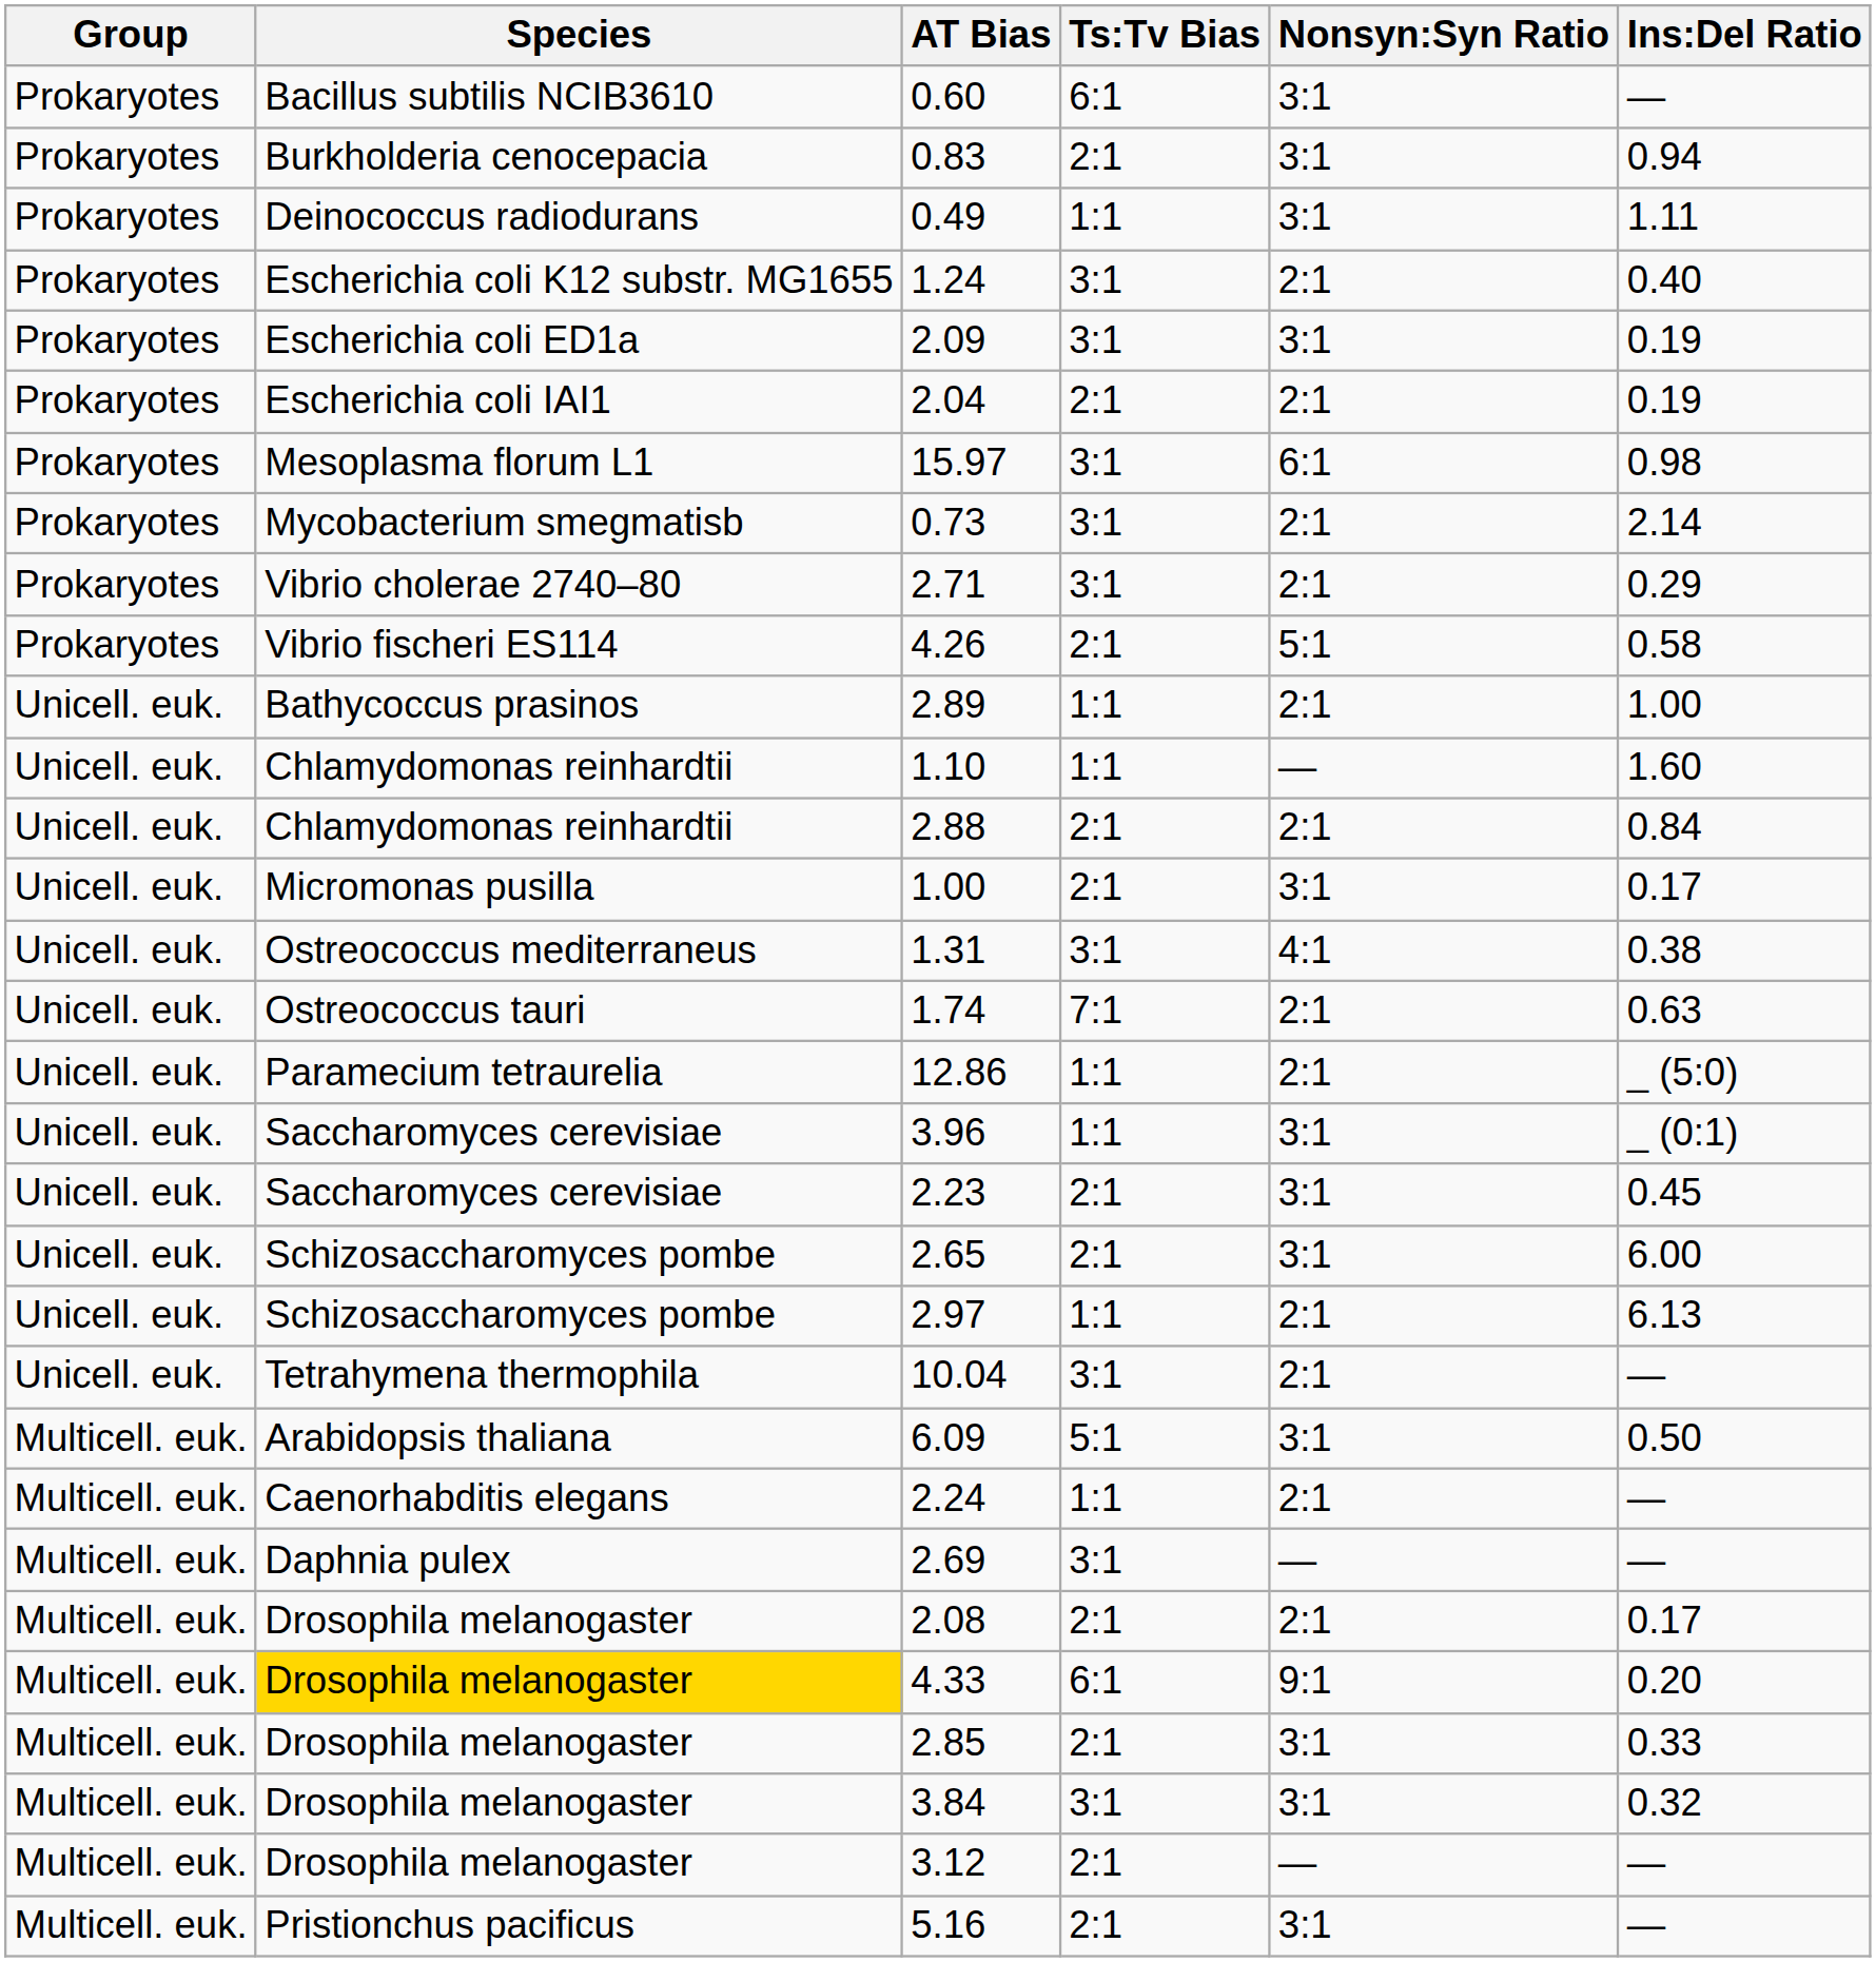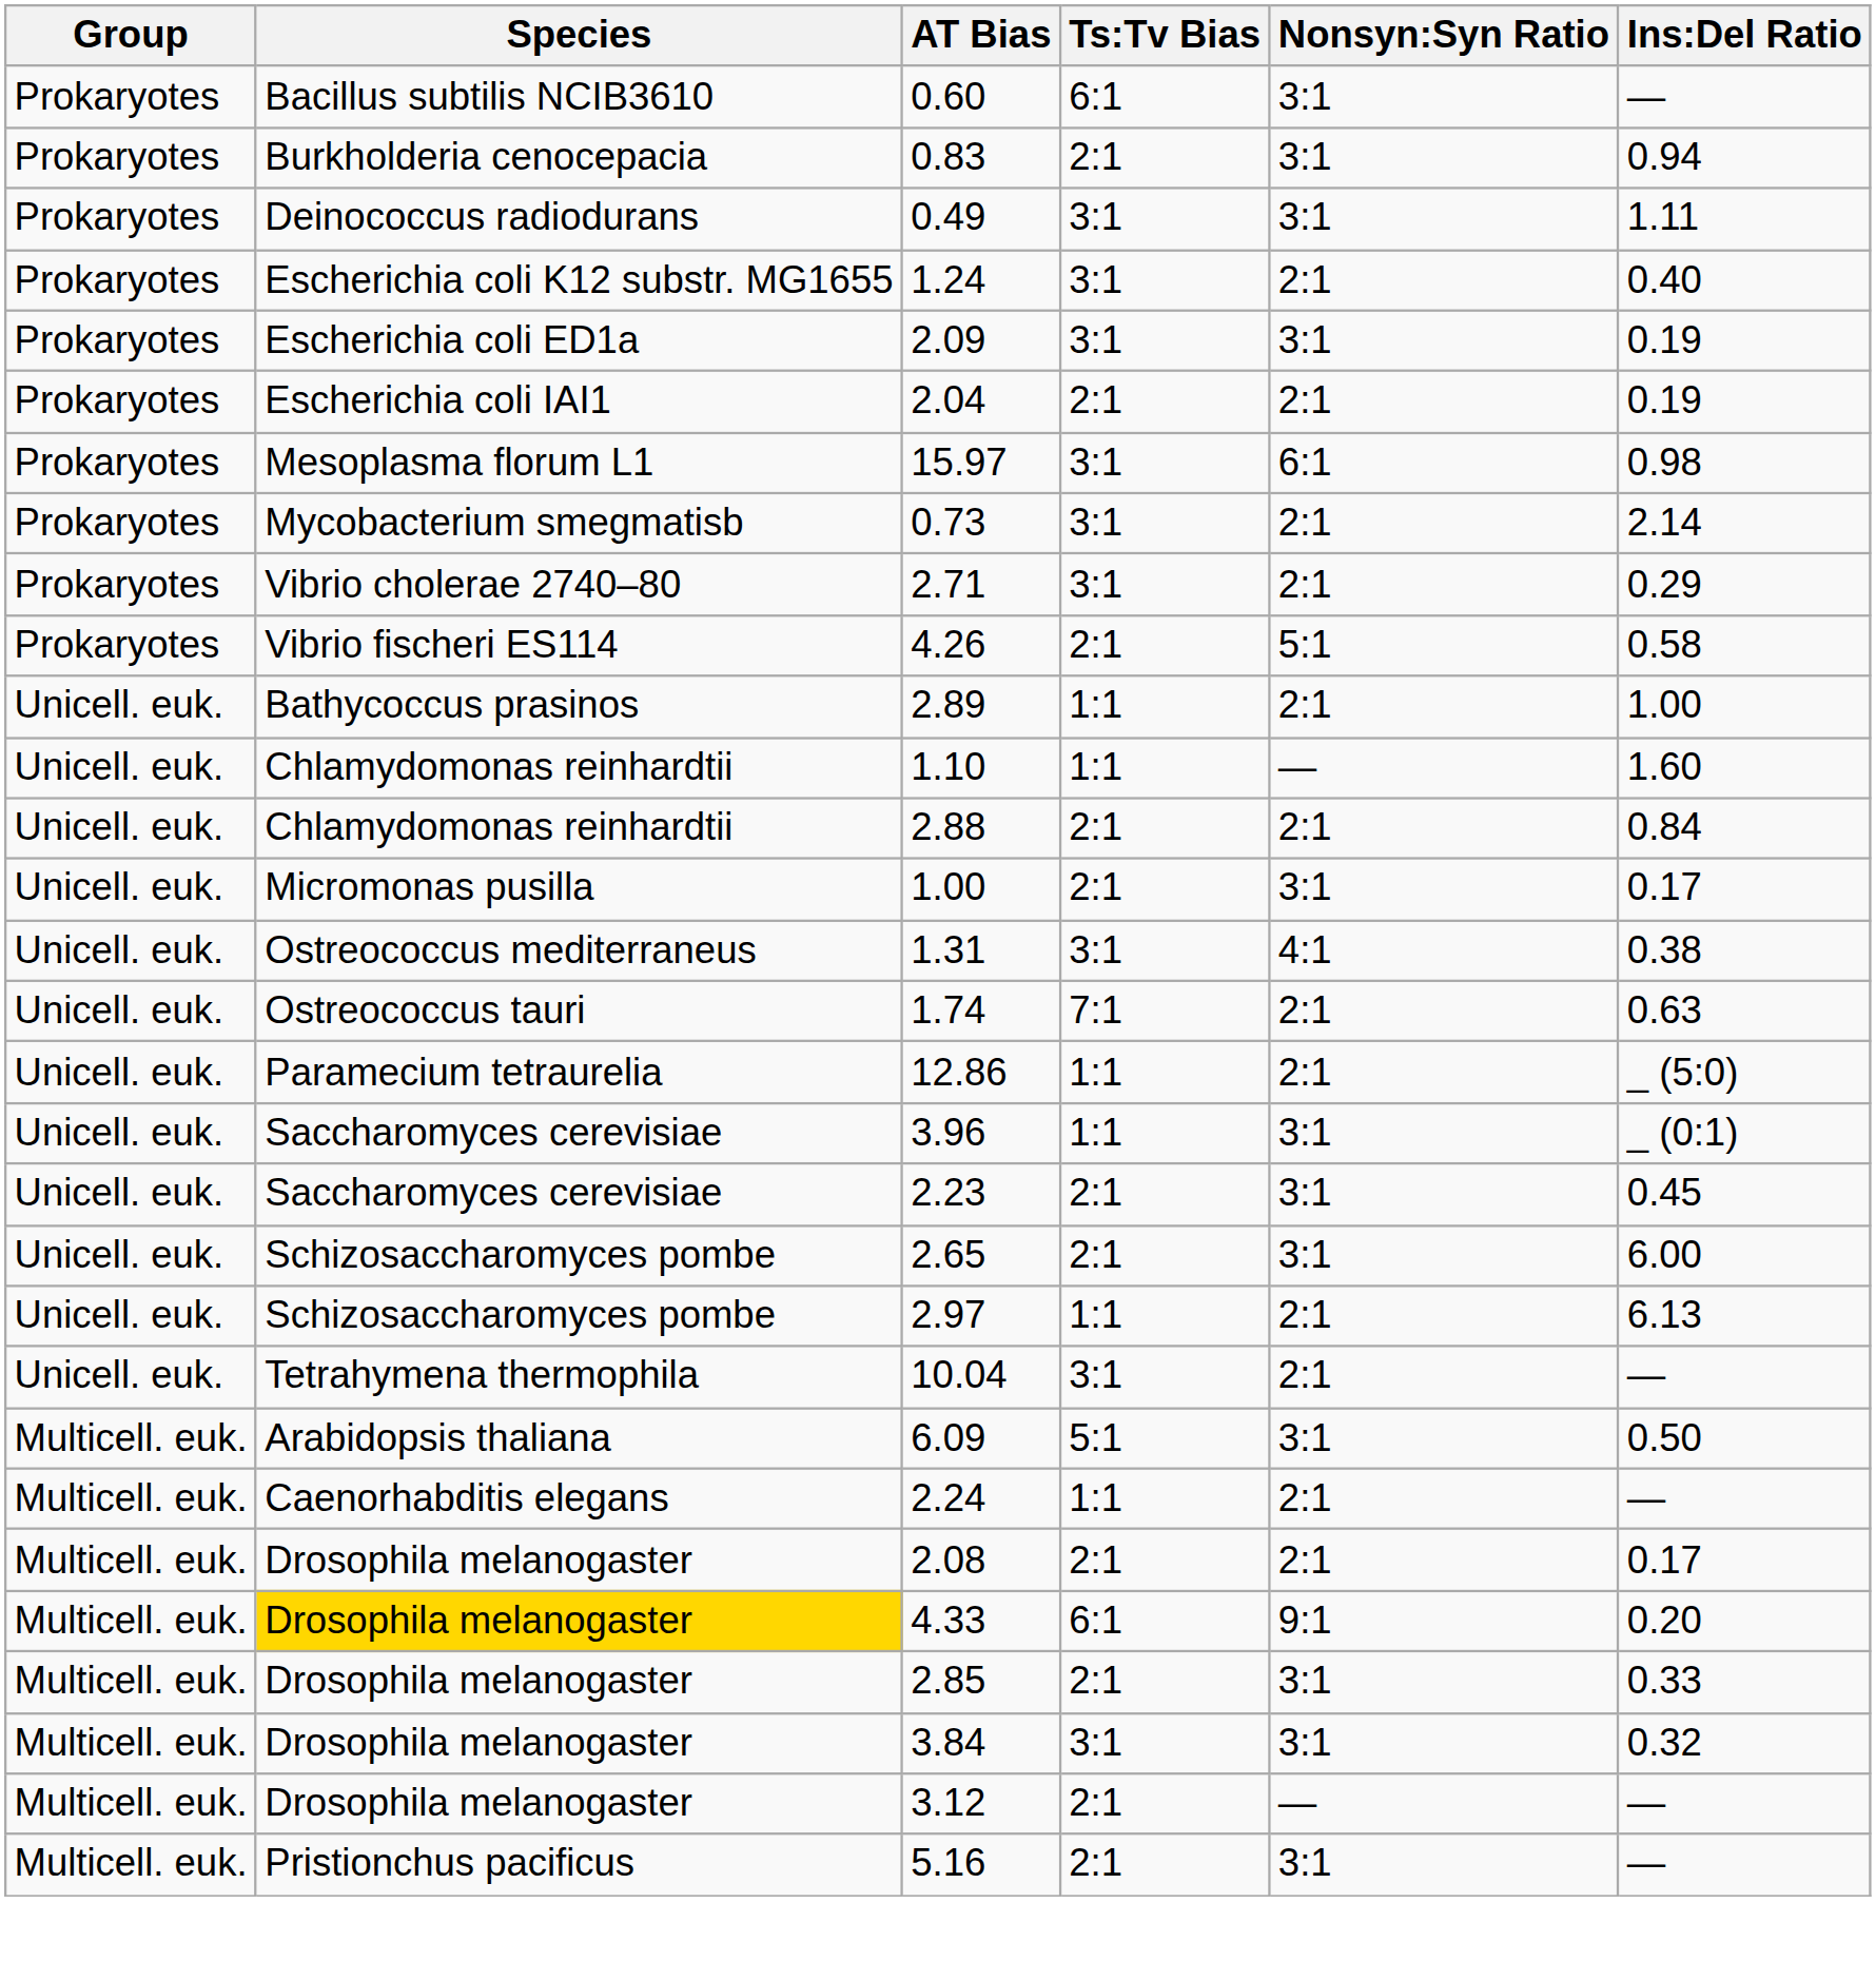 <table class="wikitable">
 <tr>
 <th>Group</th>
 <th>Species</th>
 <th>AT Bias</th>
 <th>Ts:Tv Bias</th>
 <th>Nonsyn:Syn Ratio</th>
 <th>Ins:Del Ratio</th>
 </tr>
 <tr>
 <td>Prokaryotes</td>
 <td>Bacillus subtilis NCIB3610</td>
 <td>0.60</td>
 <td>6:1</td>
 <td>3:1</td>
 <td>—</td>
 </tr>
 <tr>
 <td>Prokaryotes</td>
 <td>Burkholderia cenocepacia</td>
 <td>0.83</td>
 <td>2:1</td>
 <td>3:1</td>
 <td>0.94</td>
 </tr>
 <tr>
 <td>Prokaryotes</td>
 <td>Deinococcus radiodurans</td>
 <td>0.49</td>
-<td>1:1</td>
+<td>3:1</td>
 <td>3:1</td>
 <td>1.11</td>
 </tr>
 <tr>
 <td>Prokaryotes</td>
 <td>Escherichia coli K12 substr. MG1655</td>
 <td>1.24</td>
 <td>3:1</td>
 <td>2:1</td>
 <td>0.40</td>
 </tr>
 <tr>
 <td>Prokaryotes</td>
 <td>Escherichia coli ED1a</td>
 <td>2.09</td>
 <td>3:1</td>
 <td>3:1</td>
 <td>0.19</td>
 </tr>
 <tr>
 <td>Prokaryotes</td>
 <td>Escherichia coli IAI1</td>
 <td>2.04</td>
 <td>2:1</td>
 <td>2:1</td>
 <td>0.19</td>
 </tr>
 <tr>
 <td>Prokaryotes</td>
 <td>Mesoplasma florum L1</td>
 <td>15.97</td>
 <td>3:1</td>
 <td>6:1</td>
 <td>0.98</td>
 </tr>
 <tr>
 <td>Prokaryotes</td>
 <td>Mycobacterium smegmatisb</td>
 <td>0.73</td>
 <td>3:1</td>
 <td>2:1</td>
 <td>2.14</td>
 </tr>
 <tr>
 <td>Prokaryotes</td>
 <td>Vibrio cholerae 2740–80</td>
 <td>2.71</td>
 <td>3:1</td>
 <td>2:1</td>
 <td>0.29</td>
 </tr>
 <tr>
 <td>Prokaryotes</td>
 <td>Vibrio fischeri ES114</td>
 <td>4.26</td>
 <td>2:1</td>
 <td>5:1</td>
 <td>0.58</td>
 </tr>
 <tr>
 <td>Unicell. euk.</td>
 <td>Bathycoccus prasinos</td>
 <td>2.89</td>
 <td>1:1</td>
 <td>2:1</td>
 <td>1.00</td>
 </tr>
 <tr>
 <td>Unicell. euk.</td>
 <td>Chlamydomonas reinhardtii</td>
 <td>1.10</td>
 <td>1:1</td>
 <td>—</td>
 <td>1.60</td>
 </tr>
 <tr>
 <td>Unicell. euk.</td>
 <td>Chlamydomonas reinhardtii</td>
 <td>2.88</td>
 <td>2:1</td>
 <td>2:1</td>
 <td>0.84</td>
 </tr>
 <tr>
 <td>Unicell. euk.</td>
 <td>Micromonas pusilla</td>
 <td>1.00</td>
 <td>2:1</td>
 <td>3:1</td>
 <td>0.17</td>
 </tr>
 <tr>
 <td>Unicell. euk.</td>
 <td>Ostreococcus mediterraneus</td>
 <td>1.31</td>
 <td>3:1</td>
 <td>4:1</td>
 <td>0.38</td>
 </tr>
 <tr>
 <td>Unicell. euk.</td>
 <td>Ostreococcus tauri</td>
 <td>1.74</td>
 <td>7:1</td>
 <td>2:1</td>
 <td>0.63</td>
 </tr>
 <tr>
 <td>Unicell. euk.</td>
 <td>Paramecium tetraurelia</td>
 <td>12.86</td>
 <td>1:1</td>
 <td>2:1</td>
 <td>_ (5:0)</td>
 </tr>
 <tr>
 <td>Unicell. euk.</td>
 <td>Saccharomyces cerevisiae</td>
 <td>3.96</td>
 <td>1:1</td>
 <td>3:1</td>
 <td>_ (0:1)</td>
 </tr>
 <tr>
 <td>Unicell. euk.</td>
 <td>Saccharomyces cerevisiae</td>
 <td>2.23</td>
 <td>2:1</td>
 <td>3:1</td>
 <td>0.45</td>
 </tr>
 <tr>
 <td>Unicell. euk.</td>
 <td>Schizosaccharomyces pombe</td>
 <td>2.65</td>
 <td>2:1</td>
 <td>3:1</td>
 <td>6.00</td>
 </tr>
 <tr>
 <td>Unicell. euk.</td>
 <td>Schizosaccharomyces pombe</td>
 <td>2.97</td>
 <td>1:1</td>
 <td>2:1</td>
 <td>6.13</td>
 </tr>
 <tr>
 <td>Unicell. euk.</td>
 <td>Tetrahymena thermophila</td>
 <td>10.04</td>
 <td>3:1</td>
 <td>2:1</td>
 <td>—</td>
 </tr>
 <tr>
 <td>Multicell. euk.</td>
 <td>Arabidopsis thaliana</td>
 <td>6.09</td>
 <td>5:1</td>
 <td>3:1</td>
 <td>0.50</td>
 </tr>
 <tr>
 <td>Multicell. euk.</td>
 <td>Caenorhabditis elegans</td>
 <td>2.24</td>
 <td>1:1</td>
 <td>2:1</td>
 <td>—</td>
 </tr>
 <tr>
 <td>Multicell. euk.</td>
-<td>Daphnia pulex</td>
-<td>2.69</td>
-<td>3:1</td>
-<td>—</td>
-<td>—</td>
-</tr>
-<tr>
-<td>Multicell. euk.</td>
 <td>Drosophila melanogaster</td>
 <td>2.08</td>
 <td>2:1</td>
 <td>2:1</td>
 <td>0.17</td>
 </tr>
 <tr>
 <td>Multicell. euk.</td>
 <td style="background: gold;">Drosophila melanogaster</td>
 <td>4.33</td>
 <td>6:1</td>
 <td>9:1</td>
 <td>0.20</td>
 </tr>
 <tr>
 <td>Multicell. euk.</td>
 <td>Drosophila melanogaster</td>
 <td>2.85</td>
 <td>2:1</td>
 <td>3:1</td>
 <td>0.33</td>
 </tr>
 <tr>
 <td>Multicell. euk.</td>
 <td>Drosophila melanogaster</td>
 <td>3.84</td>
 <td>3:1</td>
 <td>3:1</td>
 <td>0.32</td>
 </tr>
 <tr>
 <td>Multicell. euk.</td>
 <td>Drosophila melanogaster</td>
 <td>3.12</td>
 <td>2:1</td>
 <td>—</td>
 <td>—</td>
 </tr>
 <tr>
 <td>Multicell. euk.</td>
 <td>Pristionchus pacificus</td>
 <td>5.16</td>
 <td>2:1</td>
 <td>3:1</td>
 <td>—</td>
 </tr>
 </table>
